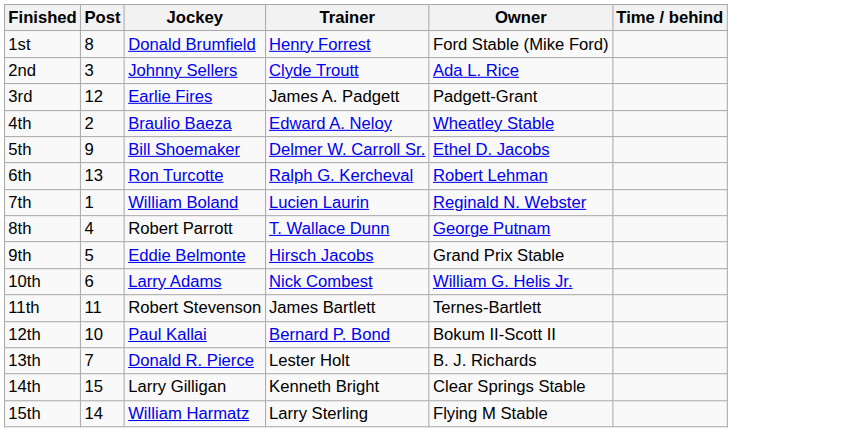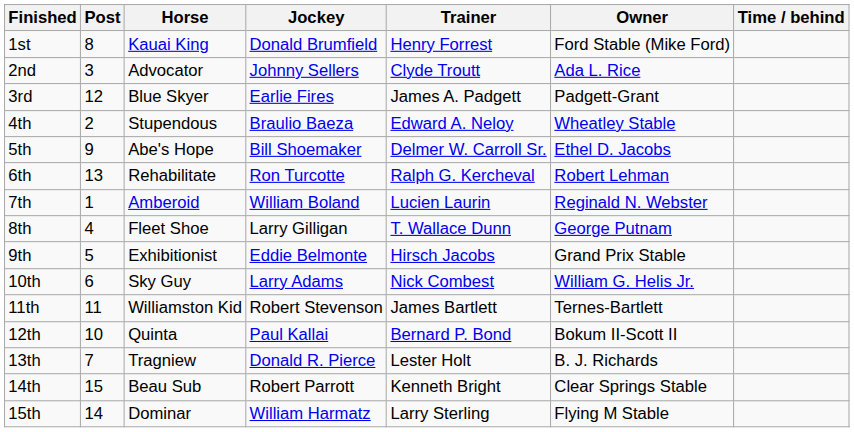 <table class="wikitable">
 <tr>
 <th>Finished</th>
 <th>Post</th>
+<th>Horse</th>
 <th>Jockey</th>
 <th>Trainer</th>
 <th>Owner</th>
 <th>Time / behind</th>
 </tr>
 <tr>
 <td>1st</td>
 <td>8</td>
+<td><a href='#'>Kauai King</a></td>
 <td><a href='#'>Donald Brumfield</a></td>
 <td><a href='#'>Henry Forrest</a></td>
 <td>Ford Stable (Mike Ford)</td>
 <td></td>
 </tr>
 <tr>
 <td>2nd</td>
 <td>3</td>
+<td>Advocator</td>
 <td><a href='#'>Johnny Sellers</a></td>
 <td><a href='#'>Clyde Troutt</a></td>
 <td><a href='#'>Ada L. Rice</a></td>
 <td></td>
 </tr>
 <tr>
 <td>3rd</td>
 <td>12</td>
+<td>Blue Skyer</td>
 <td><a href='#'>Earlie Fires</a></td>
 <td>James A. Padgett</td>
 <td>Padgett-Grant</td>
 <td></td>
 </tr>
 <tr>
 <td>4th</td>
 <td>2</td>
+<td>Stupendous</td>
 <td><a href='#'>Braulio Baeza</a></td>
 <td><a href='#'>Edward A. Neloy</a></td>
 <td><a href='#'>Wheatley Stable</a></td>
 <td></td>
 </tr>
 <tr>
 <td>5th</td>
 <td>9</td>
+<td>Abe's Hope</td>
 <td><a href='#'>Bill Shoemaker</a></td>
 <td><a href='#'>Delmer W. Carroll Sr.</a></td>
 <td><a href='#'>Ethel D. Jacobs</a></td>
 <td></td>
 </tr>
 <tr>
 <td>6th</td>
 <td>13</td>
+<td>Rehabilitate</td>
 <td><a href='#'>Ron Turcotte</a></td>
 <td><a href='#'>Ralph G. Kercheval</a></td>
 <td><a href='#'>Robert Lehman</a></td>
 <td></td>
 </tr>
 <tr>
 <td>7th</td>
 <td>1</td>
+<td><a href='#'>Amberoid</a></td>
 <td><a href='#'>William Boland</a></td>
 <td><a href='#'>Lucien Laurin</a></td>
 <td><a href='#'>Reginald N. Webster</a></td>
 <td></td>
 </tr>
 <tr>
 <td>8th</td>
 <td>4</td>
-<td>Robert Parrott</td>
+<td>Fleet Shoe</td>
+<td>Larry Gilligan</td>
 <td><a href='#'>T. Wallace Dunn</a></td>
 <td><a href='#'>George Putnam</a></td>
 <td></td>
 </tr>
 <tr>
 <td>9th</td>
 <td>5</td>
+<td>Exhibitionist</td>
 <td><a href='#'>Eddie Belmonte</a></td>
 <td><a href='#'>Hirsch Jacobs</a></td>
 <td>Grand Prix Stable</td>
 <td></td>
 </tr>
 <tr>
 <td>10th</td>
 <td>6</td>
+<td>Sky Guy</td>
 <td><a href='#'>Larry Adams</a></td>
 <td><a href='#'>Nick Combest</a></td>
 <td><a href='#'>William G. Helis Jr.</a></td>
 <td></td>
 </tr>
 <tr>
 <td>11th</td>
 <td>11</td>
+<td>Williamston Kid</td>
 <td>Robert Stevenson</td>
 <td>James Bartlett</td>
 <td>Ternes-Bartlett</td>
 <td></td>
 </tr>
 <tr>
 <td>12th</td>
 <td>10</td>
+<td>Quinta</td>
 <td><a href='#'>Paul Kallai</a></td>
 <td><a href='#'>Bernard P. Bond</a></td>
 <td>Bokum II-Scott II</td>
 <td></td>
 </tr>
 <tr>
 <td>13th</td>
 <td>7</td>
+<td>Tragniew</td>
 <td><a href='#'>Donald R. Pierce</a></td>
 <td>Lester Holt</td>
 <td>B. J. Richards</td>
 <td></td>
 </tr>
 <tr>
 <td>14th</td>
 <td>15</td>
-<td>Larry Gilligan</td>
+<td>Beau Sub</td>
+<td>Robert Parrott</td>
 <td>Kenneth Bright</td>
 <td>Clear Springs Stable</td>
 <td></td>
 </tr>
 <tr>
 <td>15th</td>
 <td>14</td>
+<td>Dominar</td>
 <td><a href='#'>William Harmatz</a></td>
 <td>Larry Sterling</td>
 <td>Flying M Stable</td>
 <td></td>
 </tr>
 </table>
